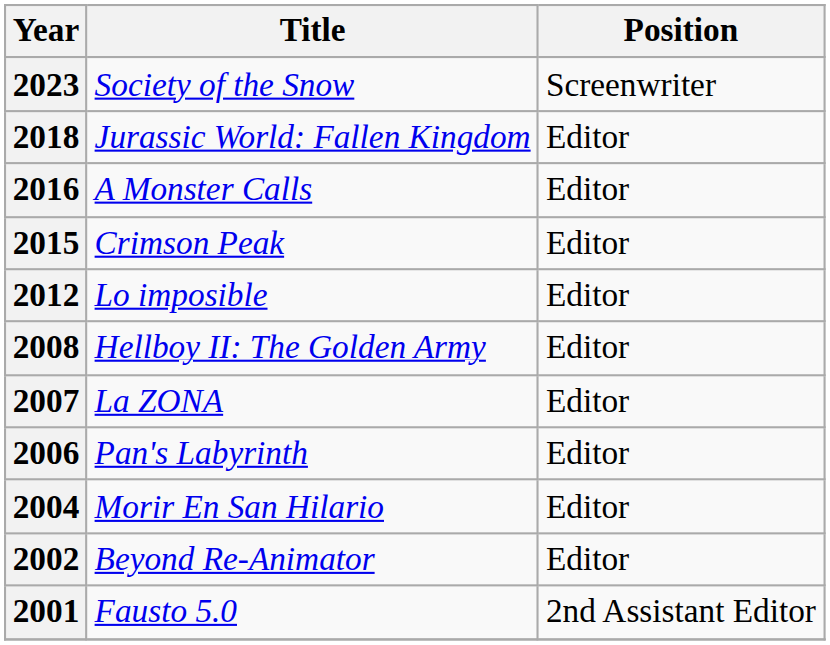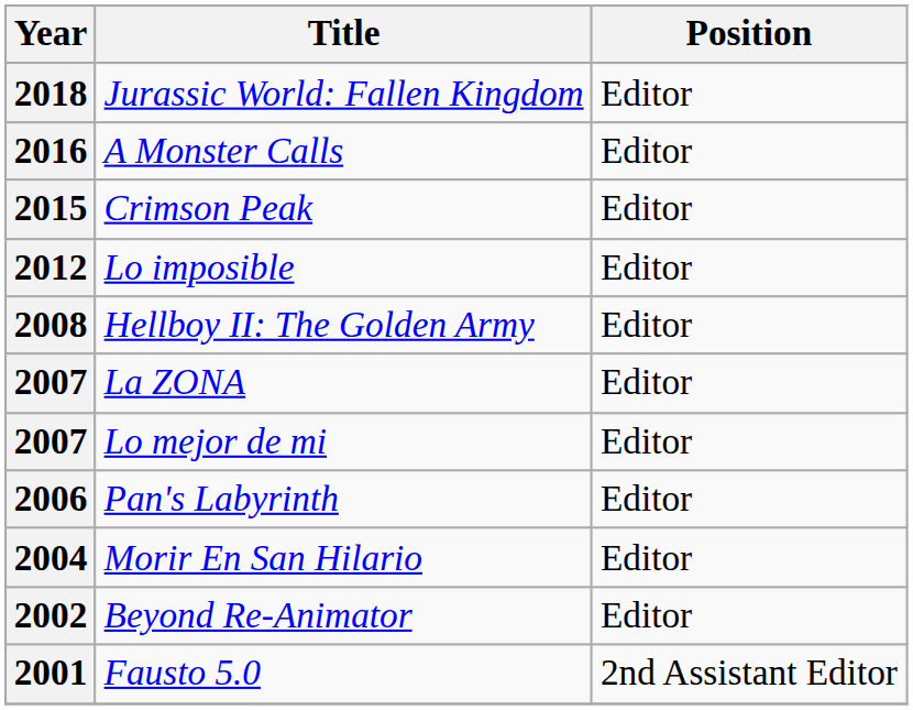 <table class="wikitable plainrowheaders sortable">
 <tr>
 <th scope="col">Year</th>
 <th scope="col">Title</th>
 <th scope="col">Position</th>
-</tr>
-<tr>
-<th scope="row">2023</th>
-<td><em><a href='#'>Society of the Snow</a></em></td>
-<td>Screenwriter</td>
 </tr>
 <tr>
 <th scope="row">2018</th>
 <td><em><a href='#'>Jurassic World: Fallen Kingdom</a></em></td>
 <td>Editor</td>
 </tr>
 <tr>
 <th scope="row">2016</th>
 <td><em><a href='#'>A Monster Calls</a></em></td>
 <td>Editor</td>
 </tr>
 <tr>
 <th scope="row">2015</th>
 <td><em><a href='#'>Crimson Peak</a></em></td>
 <td>Editor</td>
 </tr>
 <tr>
 <th scope="row">2012</th>
 <td><em><a href='#'>Lo imposible</a></em></td>
 <td>Editor</td>
 </tr>
 <tr>
 <th scope="row">2008</th>
 <td><em><a href='#'>Hellboy II: The Golden Army</a></em></td>
 <td>Editor</td>
 </tr>
 <tr>
 <th scope="row">2007</th>
 <td><em><a href='#'>La ZONA</a></em></td>
 <td>Editor</td>
 </tr>
 <tr>
+<th scope="row">2007</th>
+<td><em><a href='#'>Lo mejor de mi</a></em></td>
+<td>Editor</td>
+</tr>
+<tr>
 <th scope="row">2006</th>
 <td><em><a href='#'>Pan's Labyrinth</a></em></td>
 <td>Editor</td>
 </tr>
 <tr>
 <th scope="row">2004</th>
 <td><em><a href='#'>Morir En San Hilario</a></em></td>
 <td>Editor</td>
 </tr>
 <tr>
 <th scope="row">2002</th>
 <td><em><a href='#'>Beyond Re-Animator</a></em></td>
 <td>Editor</td>
 </tr>
 <tr>
 <th scope="row">2001</th>
 <td><em><a href='#'>Fausto 5.0</a></em></td>
 <td>2nd Assistant Editor</td>
 </tr>
 <tr>
 </tr>
 </table>
